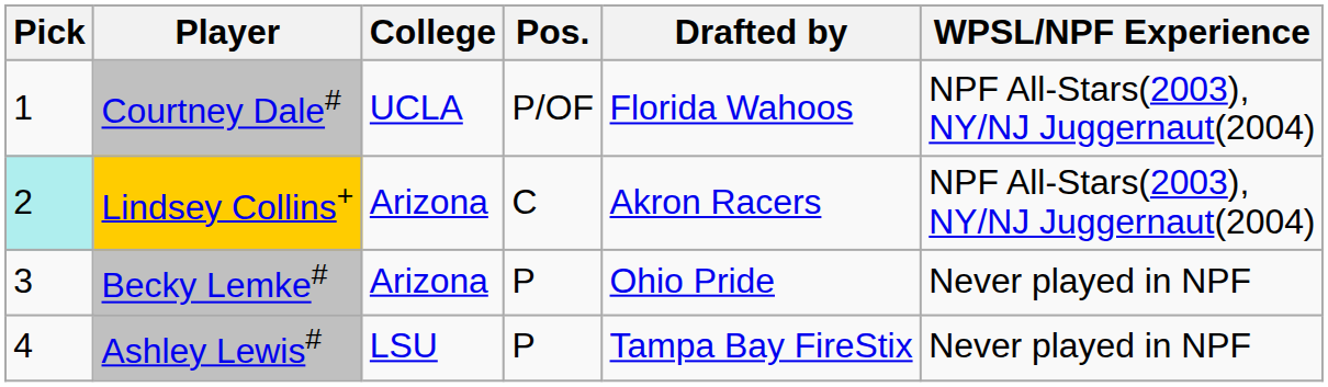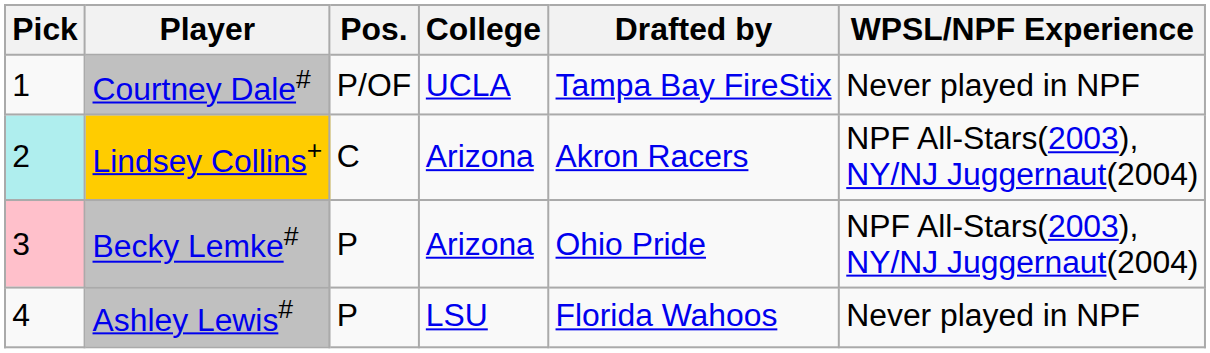 <table class="wikitable">
 <tr>
 <th>Pick</th>
 <th>Player</th>
+<th>Pos.</th>
 <th>College</th>
-<th>Pos.</th>
 <th>Drafted by</th>
 <th>WPSL/NPF Experience</th>
 </tr>
 <tr>
 <td>1</td>
 <td style="background:#C0C0C0;"><a href='#'>Courtney Dale</a><sup>#</sup></td>
+<td>P/OF</td>
 <td><a href='#'>UCLA</a></td>
-<td>P/OF</td>
-<td><a href='#'>Florida Wahoos</a></td>
-<td>NPF All-Stars(<a href='#'>2003</a>),<br> <a href='#'>NY/NJ Juggernaut</a>(2004)</td>
+<td><a href='#'>Tampa Bay FireStix</a></td>
+<td>Never played in NPF</td>
 </tr>
 <tr>
 <td style="background: paleturquoise;">2</td>
 <td style="background:#FFCC00;"><a href='#'>Lindsey Collins</a><sup>+</sup></td>
+<td>C</td>
 <td><a href='#'>Arizona</a></td>
-<td>C</td>
 <td><a href='#'>Akron Racers</a></td>
 <td>NPF All-Stars(<a href='#'>2003</a>),<br> <a href='#'>NY/NJ Juggernaut</a>(2004)</td>
 </tr>
 <tr>
-<td>3</td>
+<td style="background: pink;">3</td>
 <td style="background:#C0C0C0;"><a href='#'>Becky Lemke</a><sup>#</sup></td>
+<td>P</td>
 <td><a href='#'>Arizona</a></td>
-<td>P</td>
 <td><a href='#'>Ohio Pride</a></td>
-<td>Never played in NPF</td>
+<td>NPF All-Stars(<a href='#'>2003</a>),<br> <a href='#'>NY/NJ Juggernaut</a>(2004)</td>
 </tr>
 <tr>
 <td>4</td>
 <td style="background:#C0C0C0;"><a href='#'>Ashley Lewis</a><sup>#</sup></td>
+<td>P</td>
 <td><a href='#'>LSU</a></td>
-<td>P</td>
-<td><a href='#'>Tampa Bay FireStix</a></td>
+<td><a href='#'>Florida Wahoos</a></td>
 <td>Never played in NPF</td>
 </tr>
 </table>
